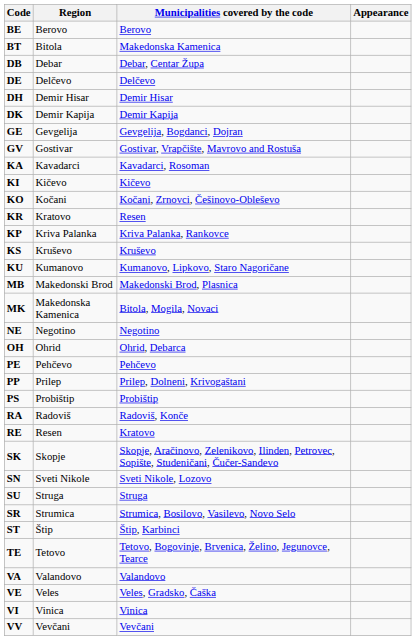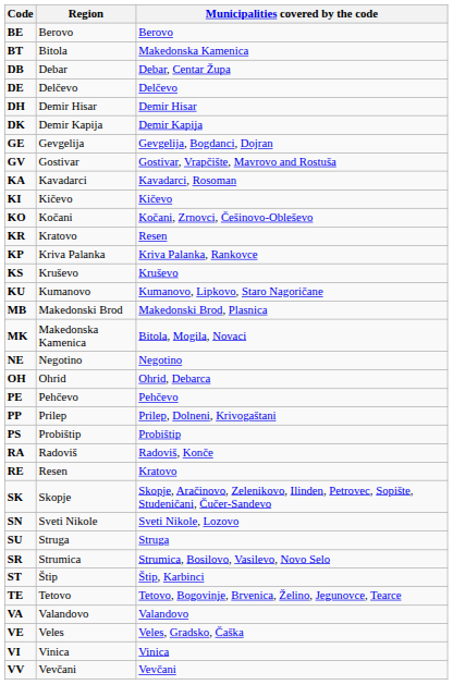 <table class=wikitable>
 <tr>
 <th>Code</th>
 <th>Region</th>
 <th><a href='#'>Municipalities</a> covered by the code</th>
-<th>Appearance</th>
 </tr>
 <tr>
 <td><strong>BE</strong></td>
 <td>Berovo</td>
 <td><a href='#'>Berovo</a></td>
-<td></td>
 </tr>
 <tr>
 <td><strong>BT</strong></td>
 <td>Bitola</td>
 <td><a href='#'>Makedonska Kamenica</a></td>
-<td></td>
 </tr>
 <tr>
 <td><strong>DB</strong></td>
 <td>Debar</td>
 <td><a href='#'>Debar</a>, <a href='#'>Centar Župa</a></td>
-<td></td>
 </tr>
 <tr>
 <td><strong>DE</strong></td>
 <td>Delčevo</td>
 <td><a href='#'>Delčevo</a></td>
-<td></td>
 </tr>
 <tr>
 <td><strong>DH</strong></td>
 <td>Demir Hisar</td>
 <td><a href='#'>Demir Hisar</a></td>
-<td></td>
 </tr>
 <tr>
 <td><strong>DK</strong></td>
 <td>Demir Kapija</td>
 <td><a href='#'>Demir Kapija</a></td>
-<td></td>
 </tr>
 <tr>
 <td><strong>GE</strong></td>
 <td>Gevgelija</td>
 <td><a href='#'>Gevgelija</a>, <a href='#'>Bogdanci</a>, <a href='#'>Dojran</a></td>
-<td></td>
 </tr>
 <tr>
 <td><strong>GV</strong></td>
 <td>Gostivar</td>
 <td><a href='#'>Gostivar</a>, <a href='#'>Vrapčište</a>, <a href='#'>Mavrovo and Rostuša</a></td>
-<td></td>
 </tr>
 <tr>
 <td><strong>KA</strong></td>
 <td>Kavadarci</td>
 <td><a href='#'>Kavadarci</a>, <a href='#'>Rosoman</a></td>
-<td></td>
 </tr>
 <tr>
 <td><strong>KI</strong></td>
 <td>Kičevo</td>
 <td><a href='#'>Kičevo</a></td>
-<td></td>
 </tr>
 <tr>
 <td><strong>KO</strong></td>
 <td>Kočani</td>
 <td><a href='#'>Kočani</a>, <a href='#'>Zrnovci</a>, <a href='#'>Češinovo-Obleševo</a></td>
-<td></td>
 </tr>
 <tr>
 <td><strong>KR</strong></td>
 <td>Kratovo</td>
 <td><a href='#'>Resen</a></td>
-<td></td>
 </tr>
 <tr>
 <td><strong>KP</strong></td>
 <td>Kriva Palanka</td>
 <td><a href='#'>Kriva Palanka</a>, <a href='#'>Rankovce</a></td>
-<td></td>
 </tr>
 <tr>
 <td><strong>KS</strong></td>
 <td>Kruševo</td>
 <td><a href='#'>Kruševo</a></td>
-<td></td>
 </tr>
 <tr>
 <td><strong>KU</strong></td>
 <td>Kumanovo</td>
 <td><a href='#'>Kumanovo</a>, <a href='#'>Lipkovo</a>, <a href='#'>Staro Nagoričane</a></td>
-<td></td>
 </tr>
 <tr>
 <td><strong>MB</strong></td>
 <td>Makedonski Brod</td>
 <td><a href='#'>Makedonski Brod</a>, <a href='#'>Plasnica</a></td>
-<td></td>
 </tr>
 <tr>
 <td><strong>MK</strong></td>
 <td>Makedonska Kamenica</td>
 <td><a href='#'>Bitola</a>, <a href='#'>Mogila</a>, <a href='#'>Novaci</a></td>
-<td></td>
 </tr>
 <tr>
 <td><strong>NE</strong></td>
 <td>Negotino</td>
 <td><a href='#'>Negotino</a></td>
-<td></td>
 </tr>
 <tr>
 <td><strong>OH</strong></td>
 <td>Ohrid</td>
 <td><a href='#'>Ohrid</a>, <a href='#'>Debarca</a></td>
-<td></td>
 </tr>
 <tr>
 <td><strong>PE</strong></td>
 <td>Pehčevo</td>
 <td><a href='#'>Pehčevo</a></td>
-<td></td>
 </tr>
 <tr>
 <td><strong>PP</strong></td>
 <td>Prilep</td>
 <td><a href='#'>Prilep</a>, <a href='#'>Dolneni</a>, <a href='#'>Krivogaštani</a></td>
-<td></td>
 </tr>
 <tr>
 <td><strong>PS</strong></td>
 <td>Probištip</td>
 <td><a href='#'>Probištip</a></td>
-<td></td>
 </tr>
 <tr>
 <td><strong>RA</strong></td>
 <td>Radoviš</td>
 <td><a href='#'>Radoviš</a>, <a href='#'>Konče</a></td>
-<td></td>
 </tr>
 <tr>
 <td><strong>RE</strong></td>
 <td>Resen</td>
 <td><a href='#'>Kratovo</a></td>
-<td></td>
 </tr>
 <tr>
 <td><strong>SK</strong></td>
 <td>Skopje</td>
 <td><a href='#'>Skopje</a>, <a href='#'>Aračinovo</a>, <a href='#'>Zelenikovo</a>, <a href='#'>Ilinden</a>, <a href='#'>Petrovec</a>, <a href='#'>Sopište</a>, <a href='#'>Studeničani</a>, <a href='#'>Čučer-Sandevo</a></td>
-<td></td>
 </tr>
 <tr>
 <td><strong>SN</strong></td>
 <td>Sveti Nikole</td>
 <td><a href='#'>Sveti Nikole</a>, <a href='#'>Lozovo</a></td>
-<td></td>
 </tr>
 <tr>
 <td><strong>SU</strong></td>
 <td>Struga</td>
 <td><a href='#'>Struga</a></td>
-<td></td>
 </tr>
 <tr>
 <td><strong>SR</strong></td>
 <td>Strumica</td>
 <td><a href='#'>Strumica</a>, <a href='#'>Bosilovo</a>, <a href='#'>Vasilevo</a>, <a href='#'>Novo Selo</a></td>
-<td></td>
 </tr>
 <tr>
 <td><strong>ST</strong></td>
 <td>Štip</td>
 <td><a href='#'>Štip</a>, <a href='#'>Karbinci</a></td>
-<td></td>
 </tr>
 <tr>
 <td><strong>TE</strong></td>
 <td>Tetovo</td>
 <td><a href='#'>Tetovo</a>, <a href='#'>Bogovinje</a>, <a href='#'>Brvenica</a>, <a href='#'>Želino</a>, <a href='#'>Jegunovce</a>, <a href='#'>Tearce</a></td>
-<td></td>
 </tr>
 <tr>
 <td><strong>VA</strong></td>
 <td>Valandovo</td>
 <td><a href='#'>Valandovo</a></td>
-<td></td>
 </tr>
 <tr>
 <td><strong>VE</strong></td>
 <td>Veles</td>
 <td><a href='#'>Veles</a>, <a href='#'>Gradsko</a>, <a href='#'>Čaška</a></td>
-<td></td>
 </tr>
 <tr>
 <td><strong>VI</strong></td>
 <td>Vinica</td>
 <td><a href='#'>Vinica</a></td>
-<td></td>
 </tr>
 <tr>
 <td><strong>VV</strong></td>
 <td>Vevčani</td>
 <td><a href='#'>Vevčani</a></td>
-<td></td>
 </tr>
 </table>
